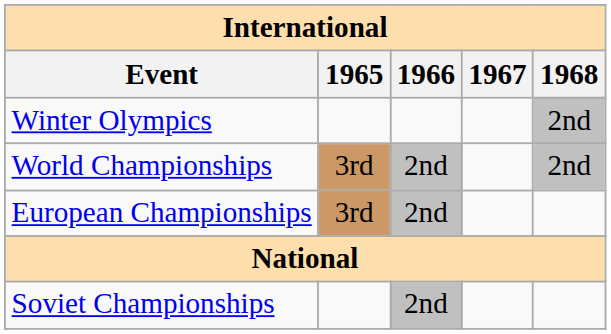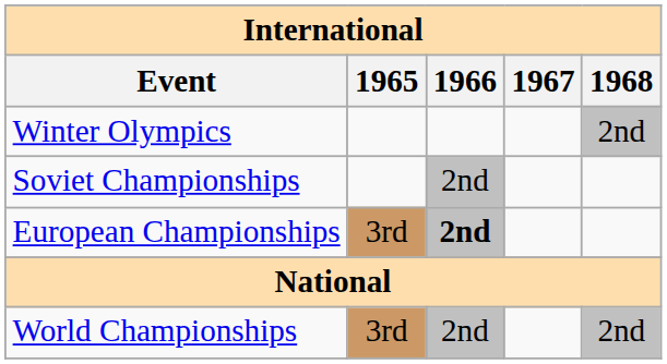 <table class="wikitable" style="text-align:center">
 <tr>
 <th style="background-color: #ffdead; " colspan=5 align=center>International</th>
 </tr>
 <tr>
 <th>Event</th>
 <th>1965</th>
 <th>1966</th>
 <th>1967</th>
 <th>1968</th>
 </tr>
 <tr>
 <td align=left><a href='#'>Winter Olympics</a></td>
 <td></td>
 <td></td>
 <td></td>
 <td bgcolor=silver>2nd</td>
 </tr>
 <tr>
-<td align=left><a href='#'>World Championships</a></td>
-<td bgcolor=cc9966>3rd</td>
+<td align=left><a href='#'>Soviet Championships</a></td>
+<td></td>
 <td bgcolor=silver>2nd</td>
 <td></td>
-<td bgcolor=silver>2nd</td>
+<td></td>
 </tr>
 <tr>
 <td align=left><a href='#'>European Championships</a></td>
 <td bgcolor=cc9966>3rd</td>
-<td bgcolor=silver>2nd</td>
+<td bgcolor=silver><strong>2nd</strong></td>
 <td></td>
 <td></td>
 </tr>
 <tr>
 <th style="background-color: #ffdead; " colspan=5 align=center>National</th>
 </tr>
 <tr>
-<td align=left><a href='#'>Soviet Championships</a></td>
+<td align=left><a href='#'>World Championships</a></td>
+<td bgcolor=cc9966>3rd</td>
+<td bgcolor=silver>2nd</td>
 <td></td>
 <td bgcolor=silver>2nd</td>
-<td></td>
-<td></td>
 </tr>
 </table>
